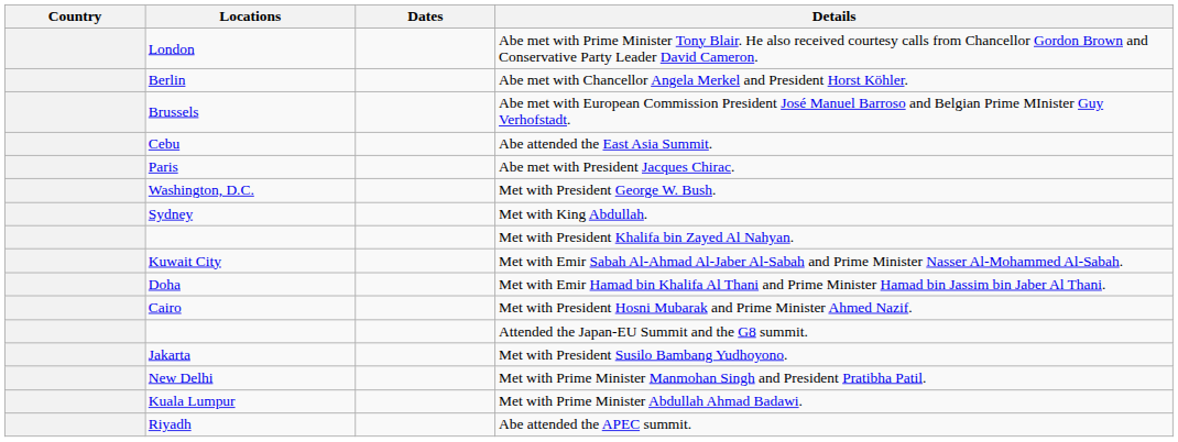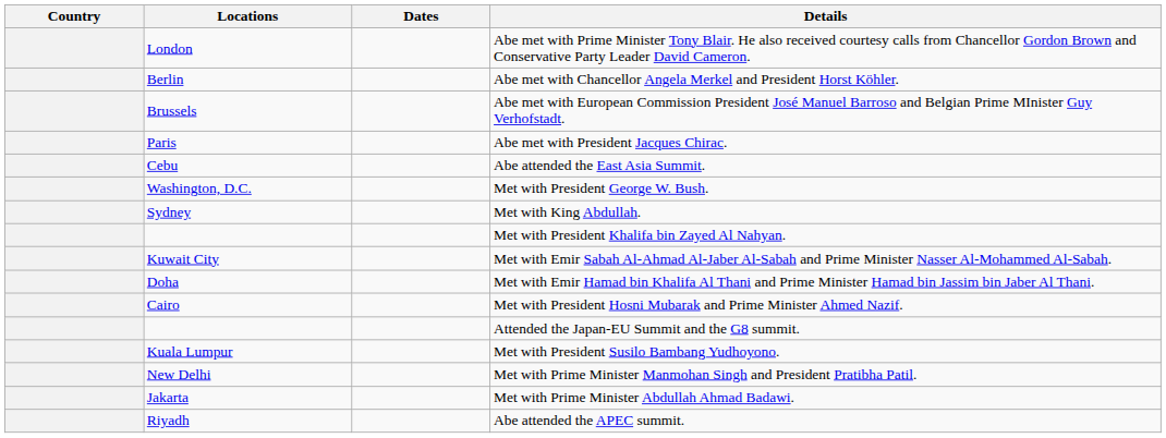 <table class="wikitable sortable" border="1" style="margin: 1em auto 1em auto">
 <tr>
 <th scope="col" style="width: 12%;">Country</th>
 <th scope="col" style="width: 18%;">Locations</th>
 <th scope="col" style="width: 12%;">Dates</th>
 <th>Details</th>
 </tr>
 <tr>
 <th scope="row"></th>
 <td><a href='#'>London</a></td>
 <td></td>
 <td>Abe met with Prime Minister <a href='#'>Tony Blair</a>. He also received courtesy calls from Chancellor <a href='#'>Gordon Brown</a> and Conservative Party Leader <a href='#'>David Cameron</a>.</td>
 </tr>
 <tr>
 <th scope="row"></th>
 <td><a href='#'>Berlin</a></td>
 <td></td>
 <td>Abe met with Chancellor <a href='#'>Angela Merkel</a> and President <a href='#'>Horst Köhler</a>.</td>
 </tr>
 <tr>
 <th></th>
 <td><a href='#'>Brussels</a></td>
 <td></td>
 <td>Abe met with European Commission President <a href='#'>José Manuel Barroso</a> and Belgian Prime MInister <a href='#'>Guy Verhofstadt</a>.</td>
 </tr>
 <tr>
+<th scope="row"></th>
+<td><a href='#'>Paris</a></td>
+<td></td>
+<td>Abe met with President <a href='#'>Jacques Chirac</a>.</td>
+</tr>
+<tr>
 <th></th>
 <td><a href='#'>Cebu</a></td>
 <td></td>
 <td>Abe attended the <a href='#'>East Asia Summit</a>.</td>
-</tr>
-<tr>
-<th scope="row"></th>
-<td><a href='#'>Paris</a></td>
-<td></td>
-<td>Abe met with President <a href='#'>Jacques Chirac</a>.</td>
 </tr>
 <tr>
 <th></th>
 <td><a href='#'>Washington, D.C.</a></td>
 <td></td>
 <td>Met with President <a href='#'>George W. Bush</a>.</td>
 </tr>
 <tr>
 <th></th>
 <td><a href='#'>Sydney</a></td>
 <td></td>
 <td>Met with King <a href='#'>Abdullah</a>.</td>
 </tr>
 <tr>
 <th></th>
 <td></td>
 <td></td>
 <td>Met with President <a href='#'>Khalifa bin Zayed Al Nahyan</a>.</td>
 </tr>
 <tr>
 <th></th>
 <td><a href='#'>Kuwait City</a></td>
 <td></td>
 <td>Met with Emir <a href='#'>Sabah Al-Ahmad Al-Jaber Al-Sabah</a> and Prime Minister <a href='#'>Nasser Al-Mohammed Al-Sabah</a>.</td>
 </tr>
 <tr>
 <th></th>
 <td><a href='#'>Doha</a></td>
 <td></td>
 <td>Met with Emir <a href='#'>Hamad bin Khalifa Al Thani</a> and Prime Minister <a href='#'>Hamad bin Jassim bin Jaber Al Thani</a>.</td>
 </tr>
 <tr>
 <th></th>
 <td><a href='#'>Cairo</a></td>
 <td></td>
 <td>Met with President <a href='#'>Hosni Mubarak</a> and Prime Minister <a href='#'>Ahmed Nazif</a>.</td>
 </tr>
 <tr>
 <th></th>
 <td></td>
 <td></td>
 <td>Attended the Japan-EU Summit and the <a href='#'>G8</a> summit.</td>
 </tr>
 <tr>
 <th></th>
-<td><a href='#'>Jakarta</a></td>
+<td><a href='#'>Kuala Lumpur</a></td>
 <td></td>
 <td>Met with President <a href='#'>Susilo Bambang Yudhoyono</a>.</td>
 </tr>
 <tr>
 <th></th>
 <td><a href='#'>New Delhi</a></td>
 <td></td>
 <td>Met with Prime Minister <a href='#'>Manmohan Singh</a> and President <a href='#'>Pratibha Patil</a>.</td>
 </tr>
 <tr>
 <th></th>
-<td><a href='#'>Kuala Lumpur</a></td>
+<td><a href='#'>Jakarta</a></td>
 <td></td>
 <td>Met with Prime Minister <a href='#'>Abdullah Ahmad Badawi</a>.</td>
 </tr>
 <tr>
 <th></th>
 <td><a href='#'>Riyadh</a></td>
 <td></td>
 <td>Abe attended the <a href='#'>APEC</a> summit.</td>
 </tr>
 </table>
